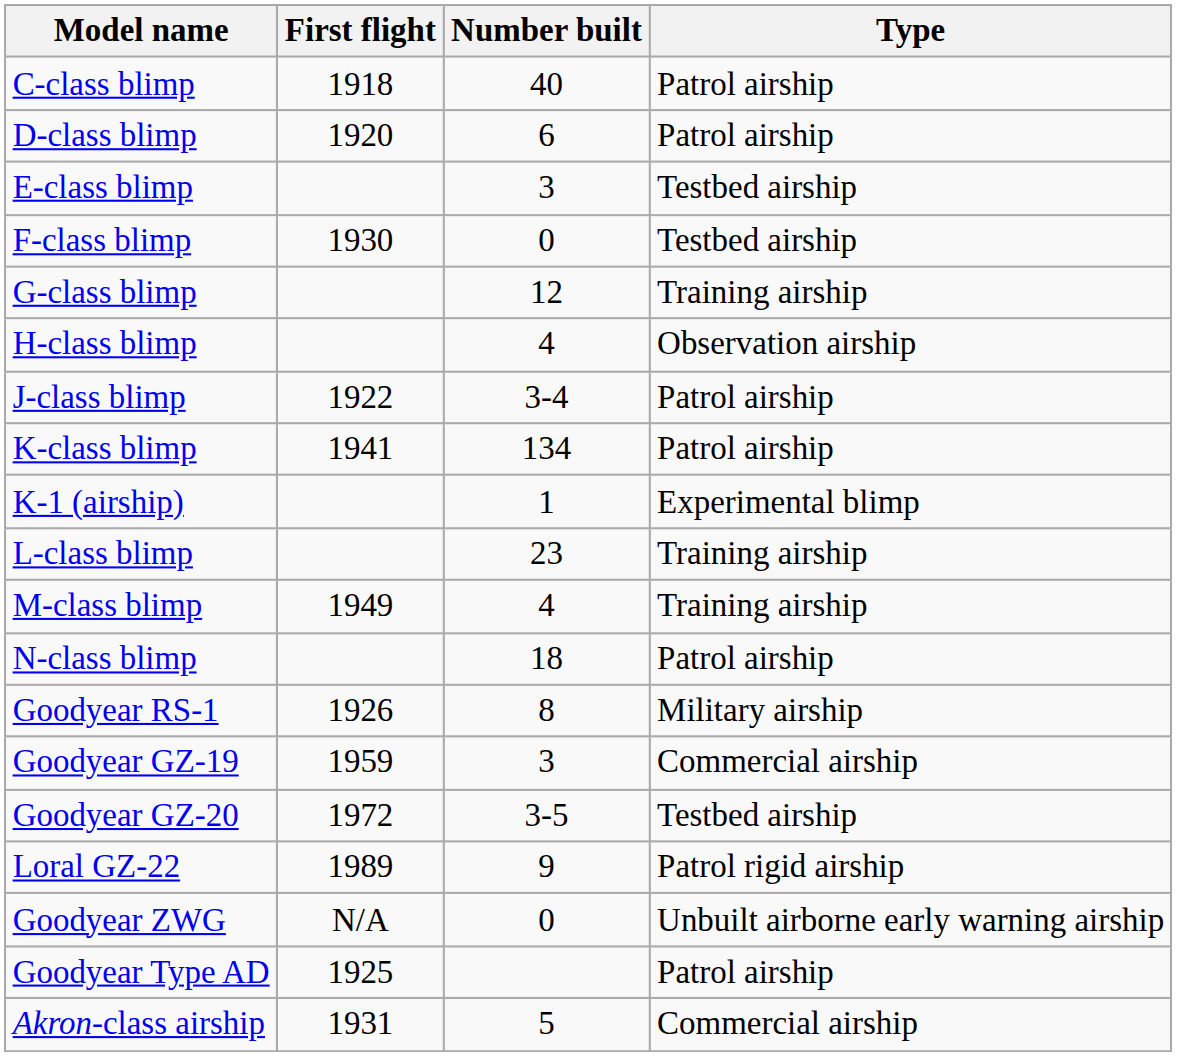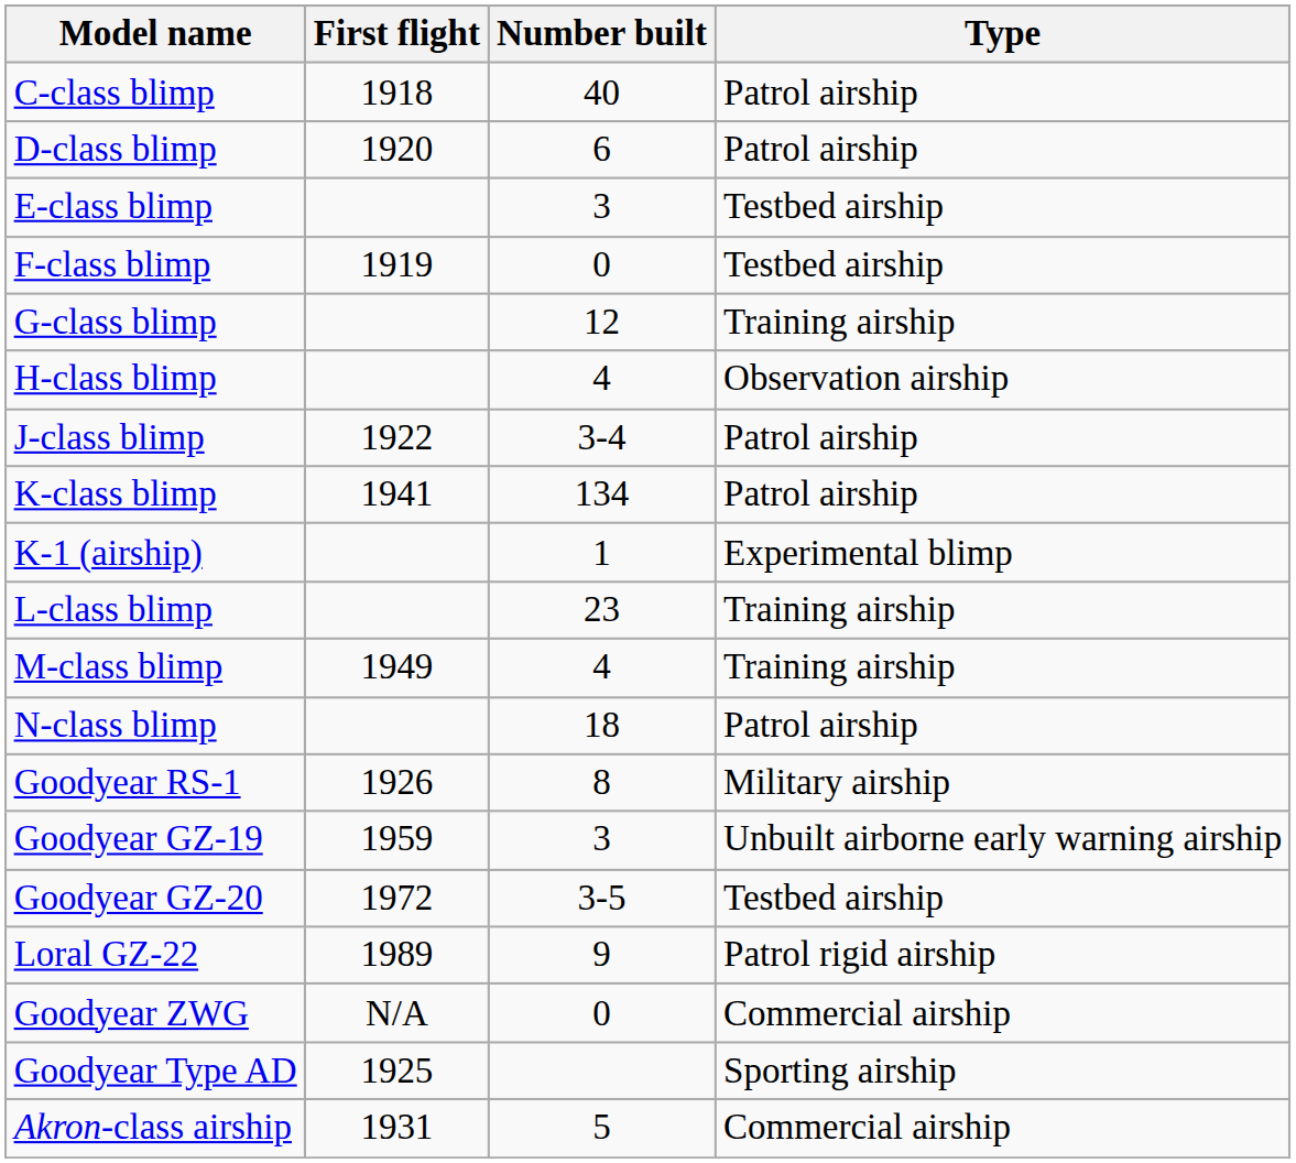 <table class="wikitable sortable">
 <tr>
 <th>Model name</th>
 <th>First flight</th>
 <th>Number built</th>
 <th>Type</th>
 </tr>
 <tr>
 <td align=left><a href='#'>C-class blimp</a></td>
 <td align=center>1918</td>
 <td align=center>40</td>
 <td align=left>Patrol airship</td>
 </tr>
 <tr>
 <td align=left><a href='#'>D-class blimp</a></td>
 <td align=center>1920</td>
 <td align=center>6</td>
 <td align=left>Patrol airship</td>
 </tr>
 <tr>
 <td align=left><a href='#'>E-class blimp</a></td>
 <td align=center></td>
 <td align=center>3</td>
 <td align=left>Testbed airship</td>
 </tr>
 <tr>
 <td align=left><a href='#'>F-class blimp</a></td>
-<td align=center>1930</td>
+<td align=center>1919</td>
 <td align=center>0</td>
 <td align=left>Testbed airship</td>
 </tr>
 <tr>
 <td align=left><a href='#'>G-class blimp</a></td>
 <td align=center></td>
 <td align=center>12</td>
 <td align=left>Training airship</td>
 </tr>
 <tr>
 <td align=left><a href='#'>H-class blimp</a></td>
 <td align=center></td>
 <td align=center>4</td>
 <td align=left>Observation airship</td>
 </tr>
 <tr>
 <td align=left><a href='#'>J-class blimp</a></td>
 <td align=center>1922</td>
 <td align=center>3-4</td>
 <td align=left>Patrol airship</td>
 </tr>
 <tr>
 <td align=left><a href='#'>K-class blimp</a></td>
 <td align=center>1941</td>
 <td align=center>134</td>
 <td align=left>Patrol airship</td>
 </tr>
 <tr>
 <td align=left><a href='#'>K-1 (airship)</a></td>
 <td align=center></td>
 <td align=center>1</td>
 <td align=left>Experimental blimp</td>
 </tr>
 <tr>
 <td align=left><a href='#'>L-class blimp</a></td>
 <td align=center></td>
 <td align=center>23</td>
 <td align=left>Training airship</td>
 </tr>
 <tr>
 <td align=left><a href='#'>M-class blimp</a></td>
 <td align=center>1949</td>
 <td align=center>4</td>
 <td align=left>Training airship</td>
 </tr>
 <tr>
 <td align=left><a href='#'>N-class blimp</a></td>
 <td align=center></td>
 <td align=center>18</td>
 <td align=left>Patrol airship</td>
 </tr>
 <tr>
 <td align=left><a href='#'>Goodyear RS-1</a></td>
 <td align=center>1926</td>
 <td align=center>8</td>
 <td align=left>Military airship</td>
 </tr>
 <tr>
 <td align=left><a href='#'>Goodyear GZ-19</a></td>
 <td align=center>1959</td>
 <td align=center>3</td>
-<td align=left>Commercial airship</td>
+<td align=left>Unbuilt airborne early warning airship</td>
 </tr>
 <tr>
 <td align=left><a href='#'>Goodyear GZ-20</a></td>
 <td align=center>1972</td>
 <td align=center>3-5</td>
 <td align=left>Testbed airship</td>
 </tr>
 <tr>
 <td align=left><a href='#'>Loral GZ-22</a></td>
 <td align=center>1989</td>
 <td align=center>9</td>
 <td align=left>Patrol rigid airship</td>
 </tr>
 <tr>
 <td align=left><a href='#'>Goodyear ZWG</a></td>
 <td align=center>N/A</td>
 <td align=center>0</td>
-<td align=left>Unbuilt airborne early warning airship</td>
+<td align=left>Commercial airship</td>
 </tr>
 <tr>
 <td align=left><a href='#'>Goodyear Type AD</a></td>
 <td align=center>1925</td>
 <td align=center></td>
-<td align=left>Patrol airship</td>
+<td align=left>Sporting airship</td>
 </tr>
 <tr>
 <td align=left><a href='#'><em>Akron</em>-class airship</a></td>
 <td align=center>1931</td>
 <td align=center>5</td>
 <td align=left>Commercial airship</td>
 </tr>
 <tr>
 </tr>
 </table>
